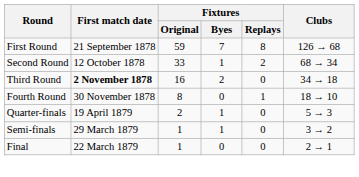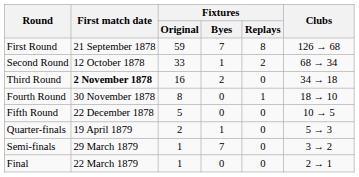 <table class="wikitable" style="text-align: center">
 <tr>
 <th rowspan=2>Round</th>
 <th rowspan=2>First match date</th>
 <th colspan=3>Fixtures</th>
 <th rowspan=2 width=100>Clubs</th>
 </tr>
 <tr>
 <th width=55>Original</th>
 <th width=55>Byes</th>
 <th width=55>Replays</th>
 </tr>
 <tr>
 <td align=left>First Round</td>
 <td align=left>21 September 1878</td>
 <td>59</td>
 <td>7</td>
 <td>8</td>
 <td>126 → 68</td>
 </tr>
 <tr>
 <td align=left>Second Round</td>
 <td align=left>12 October 1878</td>
 <td>33</td>
 <td>1</td>
 <td>2</td>
 <td>68 → 34</td>
 </tr>
 <tr>
 <td align=left>Third Round</td>
 <td align=left><strong>2 November 1878</strong></td>
 <td>16</td>
 <td>2</td>
 <td>0</td>
 <td>34 → 18</td>
 </tr>
 <tr>
 <td align=left>Fourth Round</td>
 <td align=left>30 November 1878</td>
 <td>8</td>
 <td>0</td>
 <td>1</td>
 <td>18 → 10</td>
 </tr>
 <tr>
+<td align=left>Fifth Round</td>
+<td align=left>22 December 1878</td>
+<td>5</td>
+<td>0</td>
+<td>0</td>
+<td>10 → 5</td>
+</tr>
+<tr>
 <td align=left>Quarter-finals</td>
 <td align=left>19 April 1879</td>
 <td>2</td>
 <td>1</td>
 <td>0</td>
 <td>5 → 3</td>
 </tr>
 <tr>
 <td align=left>Semi-finals</td>
 <td align=left>29 March 1879</td>
 <td>1</td>
-<td>1</td>
+<td>7</td>
 <td>0</td>
 <td>3 → 2</td>
 </tr>
 <tr>
 <td align=left>Final</td>
 <td align=left>22 March 1879</td>
 <td>1</td>
 <td>0</td>
 <td>0</td>
 <td>2 → 1</td>
 </tr>
 </table>
